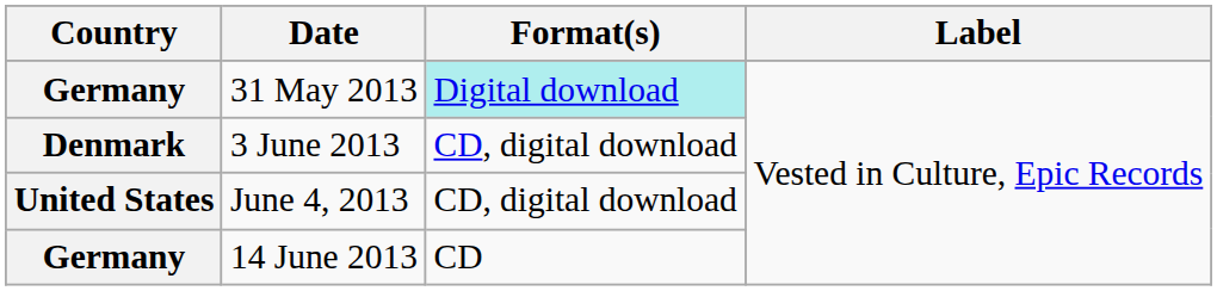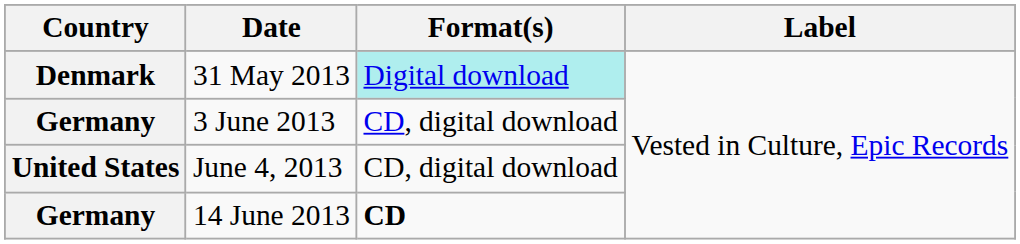 <table class="wikitable plainrowheaders sortable">
 <tr>
 <th>Country</th>
 <th>Date</th>
 <th>Format(s)</th>
 <th>Label</th>
 </tr>
 <tr>
-<th scope="row">Germany</th>
+<th scope="row">Denmark</th>
 <td>31 May 2013</td>
 <td style="background: paleturquoise;"><a href='#'>Digital download</a></td>
 <td rowspan="4">Vested in Culture, <a href='#'>Epic Records</a></td>
 </tr>
 <tr>
-<th scope="row">Denmark</th>
+<th scope="row">Germany</th>
 <td>3 June 2013</td>
 <td><a href='#'>CD</a>, digital download</td>
 </tr>
 <tr>
 <th scope="row">United States</th>
 <td>June 4, 2013</td>
 <td>CD, digital download</td>
 </tr>
 <tr>
 <th scope="row">Germany</th>
 <td>14 June 2013</td>
-<td>CD</td>
+<td><strong>CD</strong></td>
 </tr>
 </table>
